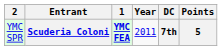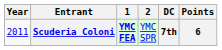 <table class="wikitable" style="text-align:center; font-size:85%">
 <tr>
-<th>2</th>
+<th>Year</th>
 <th>Entrant</th>
 <th>1</th>
-<th>Year</th>
+<th>2</th>
 <th>DC</th>
 <th>Points</th>
 </tr>
 <tr>
-<td style="background:#DFFFDF;"><a href='#'>YMC<br>SPR</a><br></td>
+<td><a href='#'>2011</a></td>
 <th nowrap><a href='#'>Scuderia Coloni</a></th>
 <td style="background:#DFFFDF;"><strong><a href='#'>YMC<br>FEA</a><br></strong></td>
-<td><a href='#'>2011</a></td>
+<td style="background:#DFFFDF;"><a href='#'>YMC<br>SPR</a><br></td>
 <th>7th</th>
-<th>5</th>
+<th>6</th>
 </tr>
 </table>
